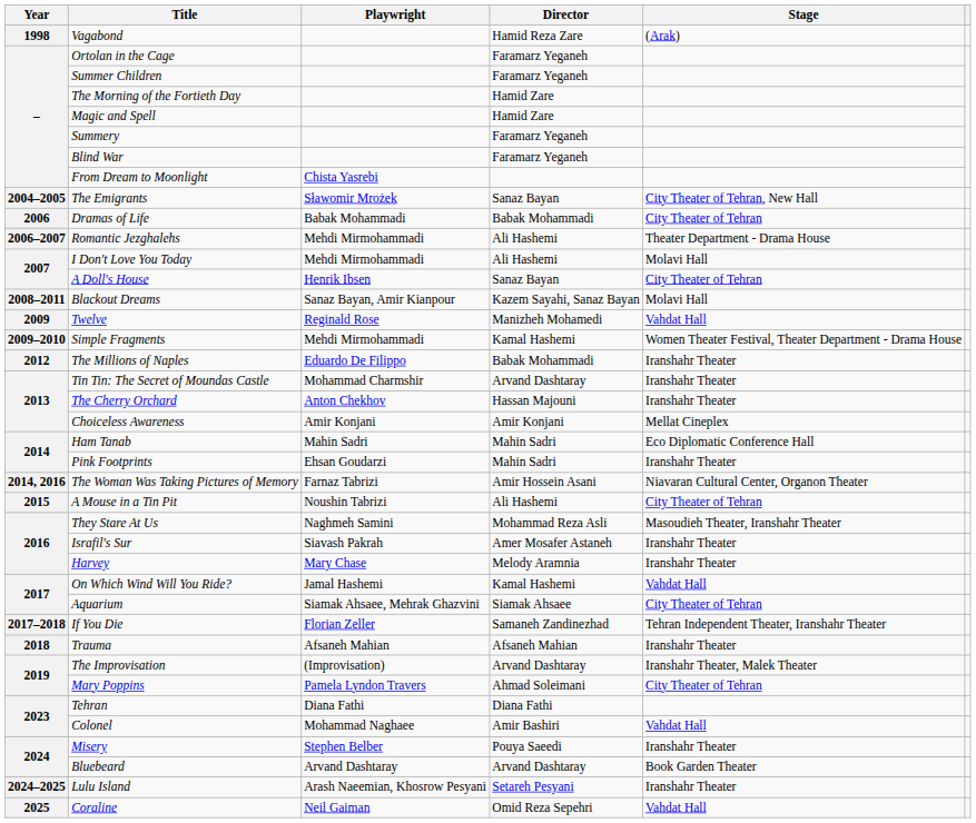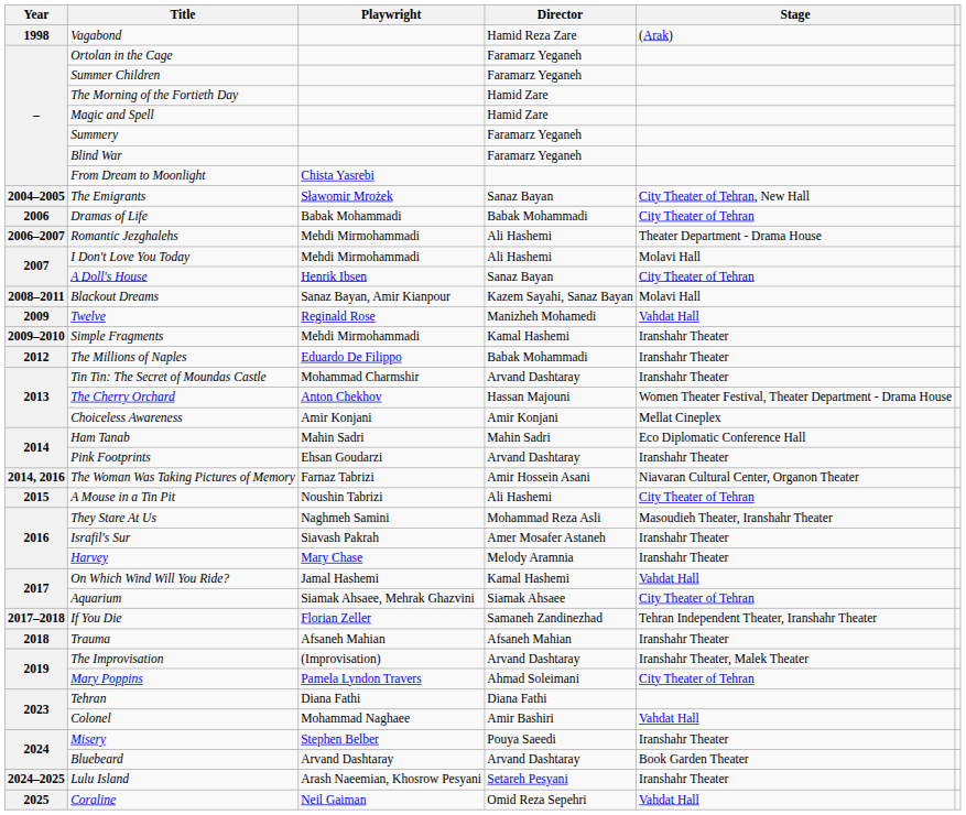 <table class="wikitable plainrowheaders sortable"  style=font-size:100%>
 <tr>
 <th scope="col">Year</th>
 <th scope="col">Title</th>
 <th scope="col">Playwright</th>
 <th scope="col">Director</th>
 <th scope="col">Stage</th>
 <th scope="col" class="unsortable"></th>
 </tr>
 <tr>
 <th scope="row">1998</th>
 <td><em>Vagabond</em></td>
 <td></td>
 <td>Hamid Reza Zare</td>
 <td>(<a href='#'>Arak</a>)</td>
 <td></td>
 </tr>
 <tr>
 <th rowspan="7" scope="row">–</th>
 <td><em>Ortolan in the Cage</em></td>
 <td></td>
 <td>Faramarz Yeganeh</td>
 <td></td>
 <td rowspan="7"></td>
 </tr>
 <tr>
 <td><em>Summer Children</em></td>
 <td></td>
 <td>Faramarz Yeganeh</td>
 <td></td>
 </tr>
 <tr>
 <td><em>The Morning of the Fortieth Day</em></td>
 <td></td>
 <td>Hamid Zare</td>
 <td></td>
 </tr>
 <tr>
 <td><em>Magic and Spell</em></td>
 <td></td>
 <td>Hamid Zare</td>
 <td></td>
 </tr>
 <tr>
 <td><em>Summery</em></td>
 <td></td>
 <td>Faramarz Yeganeh</td>
 <td></td>
 </tr>
 <tr>
 <td><em>Blind War</em></td>
 <td></td>
 <td>Faramarz Yeganeh</td>
 <td></td>
 </tr>
 <tr>
 <td><em>From Dream to Moonlight</em></td>
 <td><a href='#'>Chista Yasrebi</a></td>
 <td></td>
 <td></td>
 </tr>
 <tr>
 <th scope="row">2004–2005</th>
 <td><em>The Emigrants</em></td>
 <td><a href='#'>Sławomir Mrożek</a></td>
 <td>Sanaz Bayan</td>
 <td><a href='#'>City Theater of Tehran</a>, New Hall</td>
 <td></td>
 </tr>
 <tr>
 <th scope="row">2006</th>
 <td><em>Dramas of Life</em></td>
 <td>Babak Mohammadi</td>
 <td>Babak Mohammadi</td>
 <td><a href='#'>City Theater of Tehran</a></td>
 <td></td>
 </tr>
 <tr>
 <th scope="row">2006–2007</th>
 <td><em>Romantic Jezghalehs</em></td>
 <td>Mehdi Mirmohammadi</td>
 <td>Ali Hashemi</td>
 <td>Theater Department - Drama House</td>
 <td></td>
 </tr>
 <tr>
 <th rowspan="2" scope="row">2007</th>
 <td><em>I Don't Love You Today</em></td>
 <td>Mehdi Mirmohammadi</td>
 <td>Ali Hashemi</td>
 <td>Molavi Hall</td>
 <td></td>
 </tr>
 <tr>
 <td><em><a href='#'>A Doll's House</a></em></td>
 <td><a href='#'>Henrik Ibsen</a></td>
 <td>Sanaz Bayan</td>
 <td><a href='#'>City Theater of Tehran</a></td>
 <td></td>
 </tr>
 <tr>
 <th scope="row">2008–2011</th>
 <td><em>Blackout Dreams</em></td>
 <td>Sanaz Bayan, Amir Kianpour</td>
 <td>Kazem Sayahi, Sanaz Bayan</td>
 <td>Molavi Hall</td>
 <td></td>
 </tr>
 <tr>
 <th scope="row">2009</th>
 <td><em><a href='#'>Twelve</a></em></td>
 <td><a href='#'>Reginald Rose</a></td>
 <td>Manizheh Mohamedi</td>
 <td><a href='#'>Vahdat Hall</a></td>
 <td></td>
 </tr>
 <tr>
 <th scope="row">2009–2010</th>
 <td><em>Simple Fragments</em></td>
 <td>Mehdi Mirmohammadi</td>
 <td>Kamal Hashemi</td>
-<td>Women Theater Festival, Theater Department - Drama House</td>
+<td>Iranshahr Theater</td>
 <td></td>
 </tr>
 <tr>
 <th scope="row">2012</th>
 <td><em>The Millions of Naples</em></td>
 <td><a href='#'>Eduardo De Filippo</a></td>
 <td>Babak Mohammadi</td>
 <td>Iranshahr Theater</td>
 <td></td>
 </tr>
 <tr>
 <th rowspan="3" scope="row">2013</th>
 <td><em>Tin Tin: The Secret of Moundas Castle</em></td>
 <td>Mohammad Charmshir</td>
 <td>Arvand Dashtaray</td>
 <td>Iranshahr Theater</td>
 <td></td>
 </tr>
 <tr>
 <td><em><a href='#'>The Cherry Orchard</a></em></td>
 <td><a href='#'>Anton Chekhov</a></td>
 <td>Hassan Majouni</td>
-<td>Iranshahr Theater</td>
+<td>Women Theater Festival, Theater Department - Drama House</td>
 <td></td>
 </tr>
 <tr>
 <td><em>Choiceless Awareness</em></td>
 <td>Amir Konjani</td>
 <td>Amir Konjani</td>
 <td>Mellat Cineplex</td>
 <td></td>
 </tr>
 <tr>
 <th scope="row" rowspan="2">2014</th>
 <td><em>Ham Tanab</em></td>
 <td>Mahin Sadri</td>
 <td>Mahin Sadri</td>
 <td>Eco Diplomatic Conference Hall</td>
 <td></td>
 </tr>
 <tr>
 <td><em>Pink Footprints</em></td>
 <td>Ehsan Goudarzi</td>
-<td>Mahin Sadri</td>
+<td>Arvand Dashtaray</td>
 <td>Iranshahr Theater</td>
 <td></td>
 </tr>
 <tr>
 <th scope="row">2014, 2016</th>
 <td><em>The Woman Was Taking Pictures of Memory</em></td>
 <td>Farnaz Tabrizi</td>
 <td>Amir Hossein Asani</td>
 <td>Niavaran Cultural Center, Organon Theater</td>
 <td></td>
 </tr>
 <tr>
 <th scope="row">2015</th>
 <td><em>A Mouse in a Tin Pit</em></td>
 <td>Noushin Tabrizi</td>
 <td>Ali Hashemi</td>
 <td><a href='#'>City Theater of Tehran</a></td>
 <td></td>
 </tr>
 <tr>
 <th scope="row" rowspan="3">2016</th>
 <td><em>They Stare At Us</em></td>
 <td>Naghmeh Samini</td>
 <td>Mohammad Reza Asli</td>
 <td>Masoudieh Theater, Iranshahr Theater</td>
 <td></td>
 </tr>
 <tr>
 <td><em>Israfil's Sur</em></td>
 <td>Siavash Pakrah</td>
 <td>Amer Mosafer Astaneh</td>
 <td>Iranshahr Theater</td>
 <td></td>
 </tr>
 <tr>
 <td><em><a href='#'>Harvey</a></em></td>
 <td><a href='#'>Mary Chase</a></td>
 <td>Melody Aramnia</td>
 <td>Iranshahr Theater</td>
 <td></td>
 </tr>
 <tr>
 <th rowspan="2" scope="row">2017</th>
 <td><em>On Which Wind Will You Ride?</em></td>
 <td>Jamal Hashemi</td>
 <td>Kamal Hashemi</td>
 <td><a href='#'>Vahdat Hall</a></td>
 <td></td>
 </tr>
 <tr>
 <td><em>Aquarium</em></td>
 <td>Siamak Ahsaee, Mehrak Ghazvini</td>
 <td>Siamak Ahsaee</td>
 <td><a href='#'>City Theater of Tehran</a></td>
 <td></td>
 </tr>
 <tr>
 <th scope=row>2017–2018</th>
 <td><em>If You Die</em></td>
 <td><a href='#'>Florian Zeller</a></td>
 <td>Samaneh Zandinezhad</td>
 <td>Tehran Independent Theater, Iranshahr Theater</td>
 <td></td>
 </tr>
 <tr>
 <th scope="row">2018</th>
 <td><em>Trauma</em></td>
 <td>Afsaneh Mahian</td>
 <td>Afsaneh Mahian</td>
 <td>Iranshahr Theater</td>
 <td></td>
 </tr>
 <tr>
 <th rowspan="2" scope="row">2019</th>
 <td><em>The Improvisation</em></td>
 <td>(Improvisation)</td>
 <td>Arvand Dashtaray</td>
 <td>Iranshahr Theater, Malek Theater</td>
 <td></td>
 </tr>
 <tr>
 <td><em><a href='#'>Mary Poppins</a></em></td>
 <td><a href='#'>Pamela Lyndon Travers</a></td>
 <td>Ahmad Soleimani</td>
 <td><a href='#'>City Theater of Tehran</a></td>
 <td></td>
 </tr>
 <tr>
 <th rowspan="2" scope="row">2023</th>
 <td><em>Tehran</em></td>
 <td>Diana Fathi</td>
 <td>Diana Fathi</td>
 <td></td>
 <td></td>
 </tr>
 <tr>
 <td><em>Colonel</em></td>
 <td>Mohammad Naghaee</td>
 <td>Amir Bashiri</td>
 <td><a href='#'>Vahdat Hall</a></td>
 <td></td>
 </tr>
 <tr>
 <th rowspan="2" scope="row">2024</th>
 <td><em><a href='#'>Misery</a></em></td>
 <td><a href='#'>Stephen Belber</a></td>
 <td>Pouya Saeedi</td>
 <td>Iranshahr Theater</td>
 <td></td>
 </tr>
 <tr>
 <td><em>Bluebeard</em></td>
 <td>Arvand Dashtaray</td>
 <td>Arvand Dashtaray</td>
 <td>Book Garden Theater</td>
 <td></td>
 </tr>
 <tr>
 <th scope="row">2024–2025</th>
 <td><em>Lulu Island</em></td>
 <td>Arash Naeemian, Khosrow Pesyani</td>
 <td><a href='#'>Setareh Pesyani</a></td>
 <td>Iranshahr Theater</td>
 <td></td>
 </tr>
 <tr>
 <th scope="row">2025</th>
 <td><em><a href='#'>Coraline</a></em></td>
 <td><a href='#'>Neil Gaiman</a></td>
 <td>Omid Reza Sepehri</td>
 <td><a href='#'>Vahdat Hall</a></td>
 <td></td>
 </tr>
 </table>
